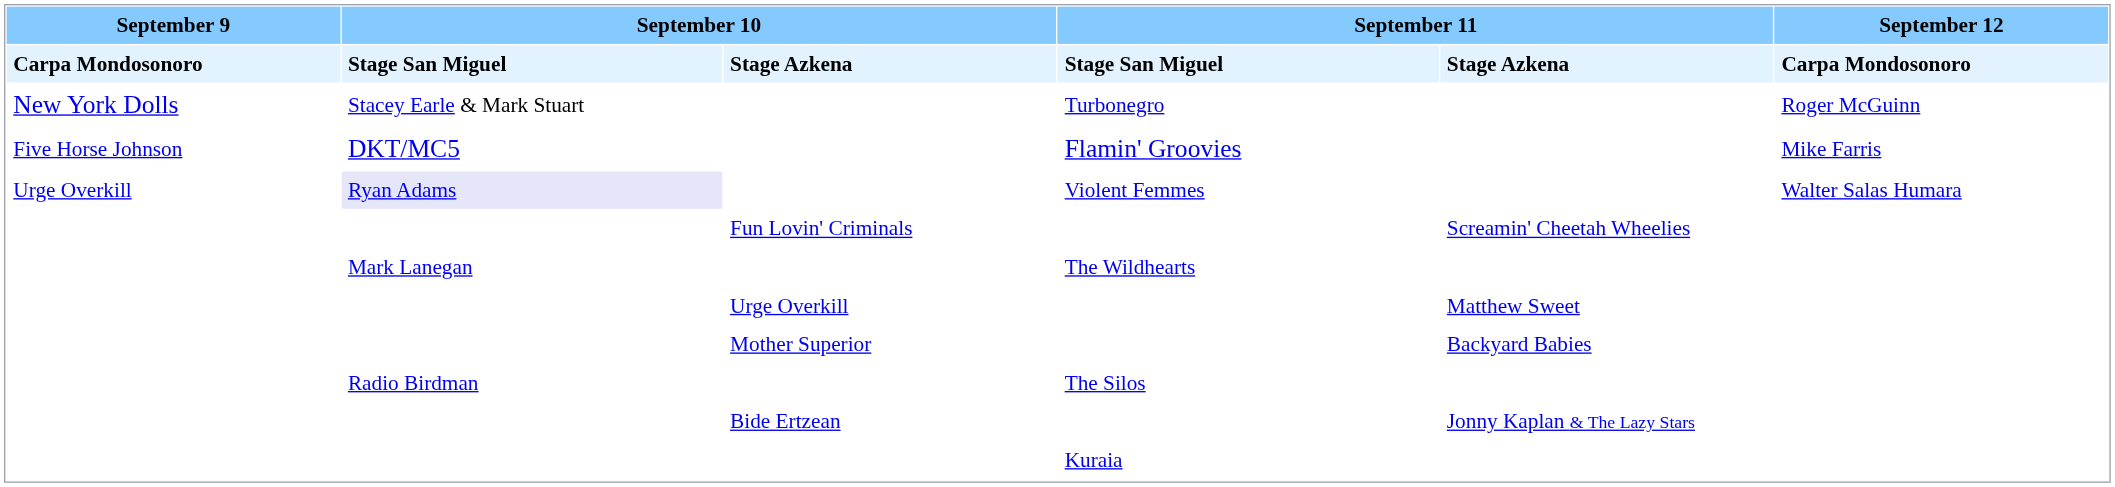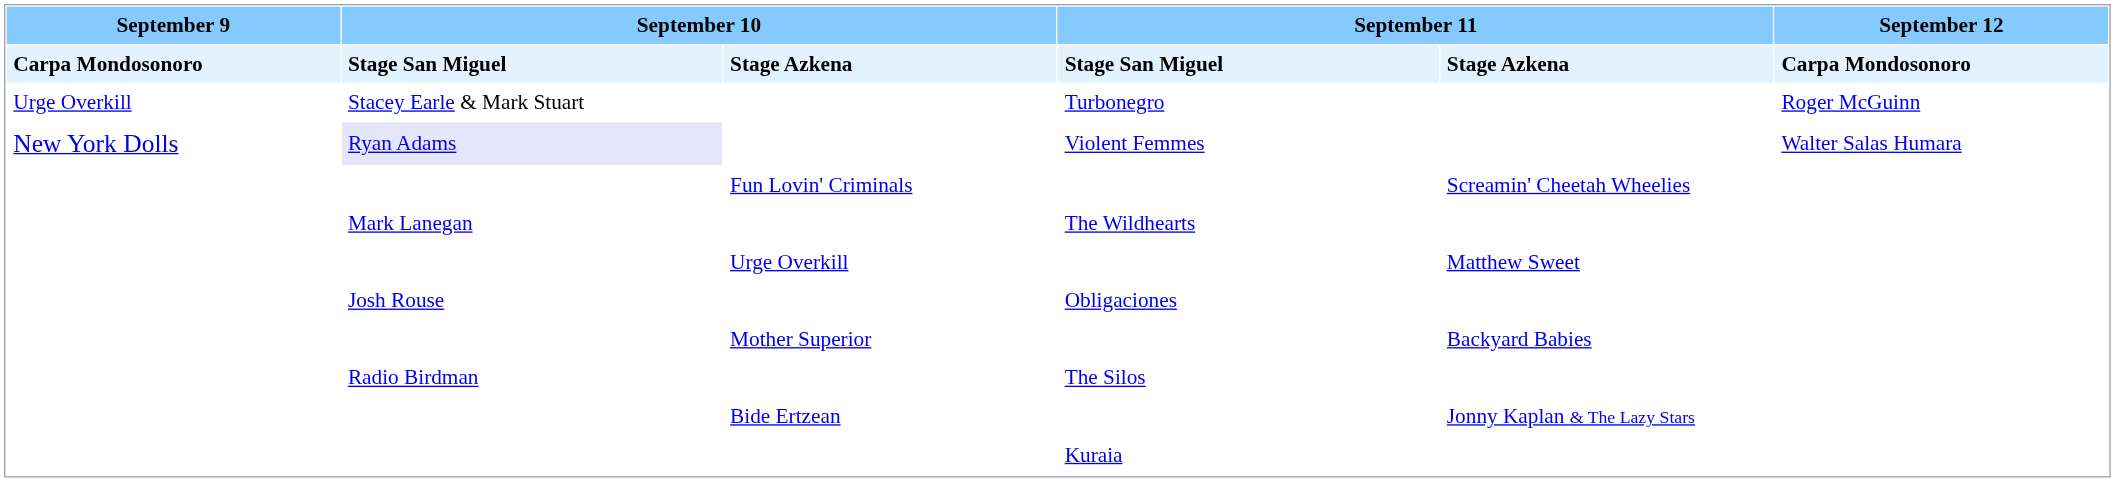 <table style="border: 1px solid #a0a0aa; width: 100%" cellpadding="5" cellspacing="1">
 <tr>
 <th width=14% colspan="1" style="background:#85CAFF"><strong>September 9</strong></th>
 <th width=33% colspan="2" style="background:#85CAFF"><strong>September 10</strong></th>
 <th width=33% colspan="2" style="background:#85CAFF"><strong>September 11</strong></th>
 <th width=14% colspan="1" style="background:#85CAFF"><strong>September 12</strong></th>
 </tr>
 <tr>
 <td width=14% style="background-color: #E3F2FF;"><strong>Carpa Mondosonoro</strong></td>
 <td width=16% style="background-color: #E3F2FF;"><strong>Stage San Miguel</strong></td>
 <td width=14% style="background-color: #E3F2FF;"><strong>Stage Azkena</strong></td>
 <td width=16% style="background-color: #E3F2FF;"><strong>Stage San Miguel</strong></td>
 <td width=14% style="background-color: #E3F2FF;"><strong>Stage Azkena</strong></td>
 <td width=14% style="background-color: #E3F2FF;"><strong>Carpa Mondosonoro</strong></td>
 </tr>
 <tr>
-<td><big><a href='#'>New York Dolls</a></big></td>
+<td><a href='#'>Urge Overkill</a></td>
 <td><a href='#'>Stacey Earle</a> & Mark Stuart</td>
 <td></td>
 <td><a href='#'>Turbonegro</a></td>
 <td></td>
 <td><a href='#'>Roger McGuinn</a></td>
 </tr>
 <tr>
-<td><a href='#'>Five Horse Johnson</a></td>
-<td><big><a href='#'>DKT/MC5</a></big></td>
-<td></td>
-<td><big><a href='#'>Flamin' Groovies</a></big></td>
-<td></td>
-<td><a href='#'>Mike Farris</a></td>
-</tr>
-<tr>
-<td><a href='#'>Urge Overkill</a></td>
+<td><big><a href='#'>New York Dolls</a></big></td>
 <td style="background: lavender;"><a href='#'>Ryan Adams</a></td>
 <td></td>
 <td><a href='#'>Violent Femmes</a></td>
 <td></td>
 <td><a href='#'>Walter Salas Humara</a></td>
 </tr>
 <tr>
 <td></td>
 <td></td>
 <td><a href='#'>Fun Lovin' Criminals</a></td>
 <td></td>
 <td><a href='#'>Screamin' Cheetah Wheelies</a></td>
 <td></td>
 </tr>
 <tr>
 <td></td>
 <td><a href='#'>Mark Lanegan</a></td>
 <td></td>
 <td><a href='#'>The Wildhearts</a></td>
 <td></td>
 <td></td>
 </tr>
 <tr>
 <td></td>
 <td></td>
 <td><a href='#'>Urge Overkill</a></td>
 <td></td>
 <td><a href='#'>Matthew Sweet</a></td>
+<td></td>
+</tr>
+<tr>
+<td></td>
+<td><a href='#'>Josh Rouse</a></td>
+<td></td>
+<td><a href='#'>Obligaciones</a></td>
+<td></td>
 <td></td>
 </tr>
 <tr>
 <td></td>
 <td></td>
 <td><a href='#'>Mother Superior</a></td>
 <td></td>
 <td><a href='#'>Backyard Babies</a></td>
 <td></td>
 </tr>
 <tr>
 <td></td>
 <td><a href='#'>Radio Birdman</a></td>
 <td></td>
 <td><a href='#'>The Silos</a></td>
 <td></td>
 <td></td>
 </tr>
 <tr>
 <td></td>
 <td></td>
 <td><a href='#'>Bide Ertzean</a></td>
 <td></td>
 <td><a href='#'>Jonny Kaplan <small>& The Lazy Stars</small></a></td>
 <td></td>
 </tr>
 <tr>
 <td></td>
 <td></td>
 <td></td>
 <td><a href='#'>Kuraia</a></td>
 <td></td>
 <td></td>
 </tr>
 <tr>
 </tr>
 </table>
